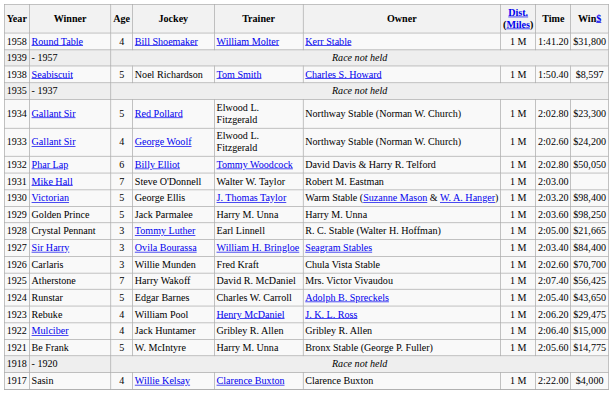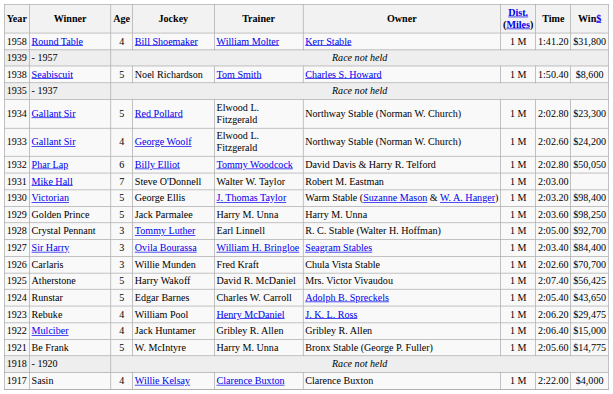 <table class="wikitable sortable" style="font-size:90%">
 <tr>
 <th style="width:25px">Year<br></th>
 <th style="width:110px">Winner<br></th>
 <th style="width:20px">Age<br></th>
 <th style="width:110px">Jockey<br></th>
 <th style="width:120px">Trainer<br></th>
 <th>Owner<br></th>
 <th style="width:25px"><a href='#'>Dist.</a><br> <span>(<a href='#'>Miles</a>)</span></th>
 <th style="width:25px">Time<br></th>
 <th style="width:25px">Win<a href='#'>$</a></th>
 </tr>
 <tr>
 <td align=center>1958</td>
 <td><a href='#'>Round Table</a></td>
 <td align=center>4</td>
 <td><a href='#'>Bill Shoemaker</a></td>
 <td><a href='#'>William Molter</a></td>
 <td><a href='#'>Kerr Stable</a></td>
 <td align=center>1<span> M</span></td>
 <td align=center>1:41.20</td>
 <td align=center>$31,800</td>
 </tr>
 <tr bgcolor="#eeeeee">
 <td align=center>1939</td>
 <td>- 1957</td>
 <td align=center  colspan=9><em>Race not held</em></td>
 </tr>
 <tr>
 <td align=center>1938</td>
 <td><a href='#'>Seabiscuit</a></td>
 <td align=center>5</td>
 <td>Noel Richardson</td>
 <td><a href='#'>Tom Smith</a></td>
 <td><a href='#'>Charles S. Howard</a></td>
 <td align=center>1<span> M</span></td>
 <td align=center>1:50.40</td>
-<td align=center>$8,597</td>
+<td align=center>$8,600</td>
 </tr>
 <tr bgcolor="#eeeeee">
 <td align=center>1935</td>
 <td>- 1937</td>
 <td align=center  colspan=9><em>Race not held</em></td>
 </tr>
 <tr>
 <td align=center>1934</td>
 <td><a href='#'>Gallant Sir</a></td>
 <td align=center>5</td>
 <td><a href='#'>Red Pollard</a></td>
 <td>Elwood L. Fitzgerald</td>
 <td>Northway Stable (Norman W. Church)</td>
 <td align=center>1<span> M</span></td>
 <td align=center>2:02.80</td>
 <td align=center>$23,300</td>
 </tr>
 <tr>
 <td align=center>1933</td>
 <td><a href='#'>Gallant Sir</a></td>
 <td align=center>4</td>
 <td><a href='#'>George Woolf</a></td>
 <td>Elwood L. Fitzgerald</td>
 <td>Northway Stable (Norman W. Church)</td>
 <td align=center>1<span> M</span></td>
 <td align=center>2:02.60</td>
 <td align=center>$24,200</td>
 </tr>
 <tr>
 <td align=center>1932</td>
 <td><a href='#'>Phar Lap</a></td>
 <td align=center>6</td>
 <td><a href='#'>Billy Elliot</a></td>
 <td><a href='#'>Tommy Woodcock</a></td>
 <td>David Davis & Harry R. Telford</td>
 <td align=center>1<span> M</span></td>
 <td align=center>2:02.80</td>
 <td align=center>$50,050</td>
 </tr>
 <tr>
 <td align=center>1931</td>
 <td><a href='#'>Mike Hall</a></td>
 <td align=center>7</td>
 <td>Steve O'Donnell</td>
 <td>Walter W. Taylor</td>
 <td>Robert M. Eastman</td>
 <td align=center>1<span> M</span></td>
 <td align=center>2:03.00</td>
 <td align=center></td>
 </tr>
 <tr>
 <td align=center>1930</td>
 <td><a href='#'>Victorian</a></td>
 <td align=center>5</td>
 <td>George Ellis</td>
 <td><a href='#'>J. Thomas Taylor</a></td>
 <td>Warm Stable (<a href='#'>Suzanne Mason</a> & <a href='#'>W. A. Hanger</a>)</td>
 <td align=center>1<span> M</span></td>
 <td align=center>2:03.20</td>
 <td align=center>$98,400</td>
 </tr>
 <tr>
 <td align=center>1929</td>
 <td>Golden Prince</td>
 <td align=center>5</td>
 <td>Jack Parmalee</td>
 <td>Harry M. Unna</td>
 <td>Harry M. Unna</td>
 <td align=center>1<span> M</span></td>
 <td align=center>2:03.60</td>
 <td align=center>$98,250</td>
 </tr>
 <tr>
 <td align=center>1928</td>
 <td>Crystal Pennant</td>
 <td align=center>3</td>
 <td><a href='#'>Tommy Luther</a></td>
 <td>Earl Linnell</td>
 <td>R. C. Stable (Walter H. Hoffman)</td>
 <td align=center>1<span> M</span></td>
 <td align=center>2:05.00</td>
-<td align=center>$21,665</td>
+<td align=center>$92,700</td>
 </tr>
 <tr>
 <td align=center>1927</td>
 <td><a href='#'>Sir Harry</a></td>
 <td align=center>3</td>
 <td><a href='#'>Ovila Bourassa</a></td>
 <td><a href='#'>William H. Bringloe</a></td>
 <td><a href='#'>Seagram Stables</a></td>
 <td align=center>1<span> M</span></td>
 <td align=center>2:03.40</td>
 <td align=center>$84,400</td>
 </tr>
 <tr>
 <td align=center>1926</td>
 <td>Carlaris</td>
 <td align=center>3</td>
 <td>Willie Munden</td>
 <td>Fred Kraft</td>
 <td>Chula Vista Stable</td>
 <td align=center>1<span> M</span></td>
 <td align=center>2:02.60</td>
 <td align=center>$70,700</td>
 </tr>
 <tr>
 <td align=center>1925</td>
 <td>Atherstone</td>
-<td align=center>7</td>
+<td align=center>5</td>
 <td>Harry Wakoff</td>
 <td>David R. McDaniel</td>
 <td>Mrs. Victor Vivaudou</td>
 <td align=center>1<span> M</span></td>
 <td align=center>2:07.40</td>
 <td align=center>$56,425</td>
 </tr>
 <tr>
 <td align=center>1924</td>
 <td>Runstar</td>
 <td align=center>5</td>
 <td>Edgar Barnes</td>
 <td>Charles W. Carroll</td>
 <td><a href='#'>Adolph B. Spreckels</a></td>
 <td align=center>1<span> M</span></td>
 <td align=center>2:05.40</td>
 <td align=center>$43,650</td>
 </tr>
 <tr>
 <td align=center>1923</td>
 <td>Rebuke</td>
 <td align=center>4</td>
 <td>William Pool</td>
 <td><a href='#'>Henry McDaniel</a></td>
 <td><a href='#'>J. K. L. Ross</a></td>
 <td align=center>1<span> M</span></td>
 <td align=center>2:06.20</td>
 <td align=center>$29,475</td>
 </tr>
 <tr>
 <td align=center>1922</td>
 <td><a href='#'>Mulciber</a></td>
 <td align=center>4</td>
 <td>Jack Huntamer</td>
 <td>Gribley R. Allen</td>
 <td>Gribley R. Allen</td>
 <td align=center>1<span> M</span></td>
 <td align=center>2:06.40</td>
 <td align=center>$15,000</td>
 </tr>
 <tr>
 <td align=center>1921</td>
 <td>Be Frank</td>
 <td align=center>5</td>
 <td>W. McIntyre</td>
 <td>Harry M. Unna</td>
 <td>Bronx Stable (George P. Fuller)</td>
 <td align=center>1<span> M</span></td>
 <td align=center>2:05.60</td>
 <td align=center>$14,775</td>
 </tr>
 <tr bgcolor="#eeeeee">
 <td align=center>1918</td>
 <td>- 1920</td>
 <td align=center  colspan=9><em>Race not held</em></td>
 </tr>
 <tr>
 <td align=center>1917</td>
 <td>Sasin</td>
 <td align=center>4</td>
 <td><a href='#'>Willie Kelsay</a></td>
 <td><a href='#'>Clarence Buxton</a></td>
 <td>Clarence Buxton</td>
 <td align=center>1<span> M</span></td>
 <td align=center>2:22.00</td>
 <td align=center>$4,000</td>
 </tr>
 <tr>
 </tr>
 </table>
